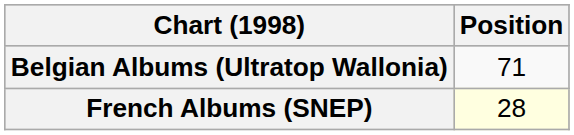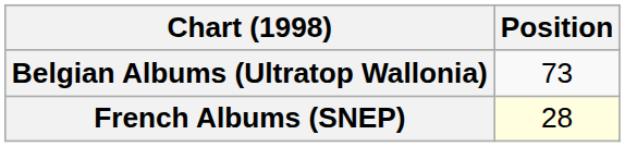 <table class="wikitable sortable plainrowheaders" style="text-align:center">
 <tr>
 <th scope="col">Chart (1998)</th>
 <th scope="col">Position</th>
 </tr>
 <tr>
 <th scope="row">Belgian Albums (Ultratop Wallonia)</th>
-<td>71</td>
+<td>73</td>
 </tr>
 <tr>
 <th scope="row">French Albums (SNEP)</th>
 <td style="background: lightyellow;">28</td>
 </tr>
 </table>
